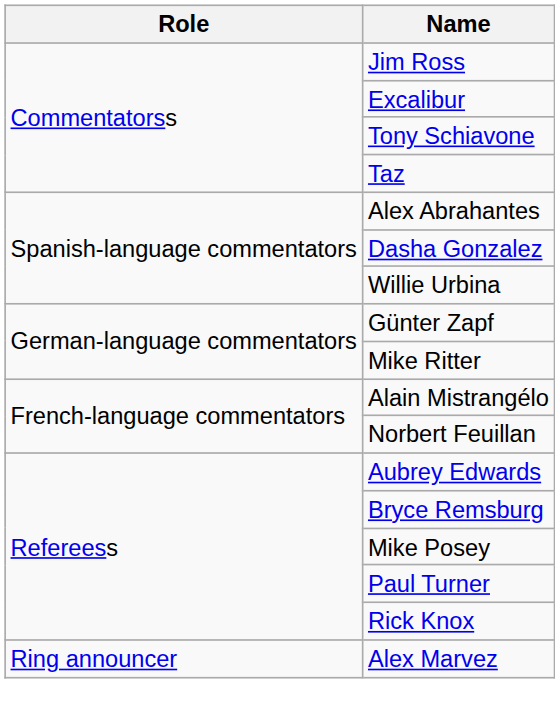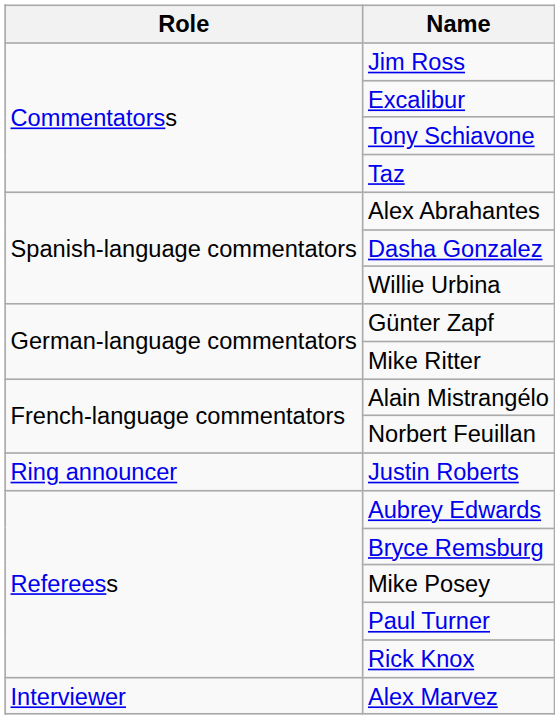 <table class=wikitable style="font-size:90%; margin: 0.5em 0 0.5em 1em; float: right; clear: right;">
 <tr>
 <th>Role</th>
 <th>Name</th>
 </tr>
 <tr>
 <td rowspan=4><a href='#'>Commentators</a>s</td>
 <td><a href='#'>Jim Ross</a> </td>
 </tr>
 <tr>
 <td><a href='#'>Excalibur</a> </td>
 </tr>
 <tr>
 <td><a href='#'>Tony Schiavone</a> </td>
 </tr>
 <tr>
 <td><a href='#'>Taz</a> </td>
 </tr>
 <tr>
 <td rowspan=3>Spanish-language commentators</td>
 <td>Alex Abrahantes</td>
 </tr>
 <tr>
 <td><a href='#'>Dasha Gonzalez</a></td>
 </tr>
 <tr>
 <td>Willie Urbina</td>
 </tr>
 <tr>
 <td rowspan=2>German-language commentators</td>
 <td>Günter Zapf</td>
 </tr>
 <tr>
 <td>Mike Ritter</td>
 </tr>
 <tr>
 <td rowspan=2>French-language commentators</td>
 <td>Alain Mistrangélo</td>
 </tr>
 <tr>
 <td>Norbert Feuillan</td>
 </tr>
 <tr>
+<td rowspan=1><a href='#'>Ring announcer</a></td>
+<td><a href='#'>Justin Roberts</a></td>
+</tr>
+<tr>
 <td rowspan=5><a href='#'>Referees</a>s</td>
 <td><a href='#'>Aubrey Edwards</a></td>
 </tr>
 <tr>
 <td><a href='#'>Bryce Remsburg</a></td>
 </tr>
 <tr>
 <td>Mike Posey</td>
 </tr>
 <tr>
 <td><a href='#'>Paul Turner</a></td>
 </tr>
 <tr>
 <td><a href='#'>Rick Knox</a></td>
 </tr>
 <tr>
-<td rowspan=1><a href='#'>Ring announcer</a></td>
+<td><a href='#'>Interviewer</a></td>
 <td><a href='#'>Alex Marvez</a></td>
 </tr>
 </table>
